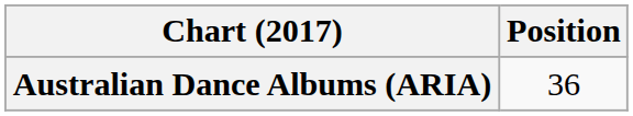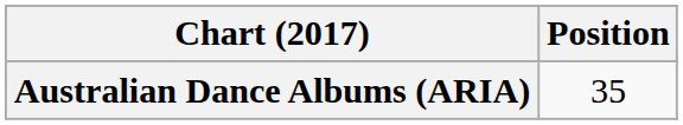 <table class="wikitable plainrowheaders" style="text-align:center">
 <tr>
 <th scope="col">Chart (2017)</th>
 <th scope="col">Position</th>
 </tr>
 <tr>
 <th scope="row">Australian Dance Albums (ARIA)</th>
-<td>36</td>
+<td>35</td>
 </tr>
 </table>
